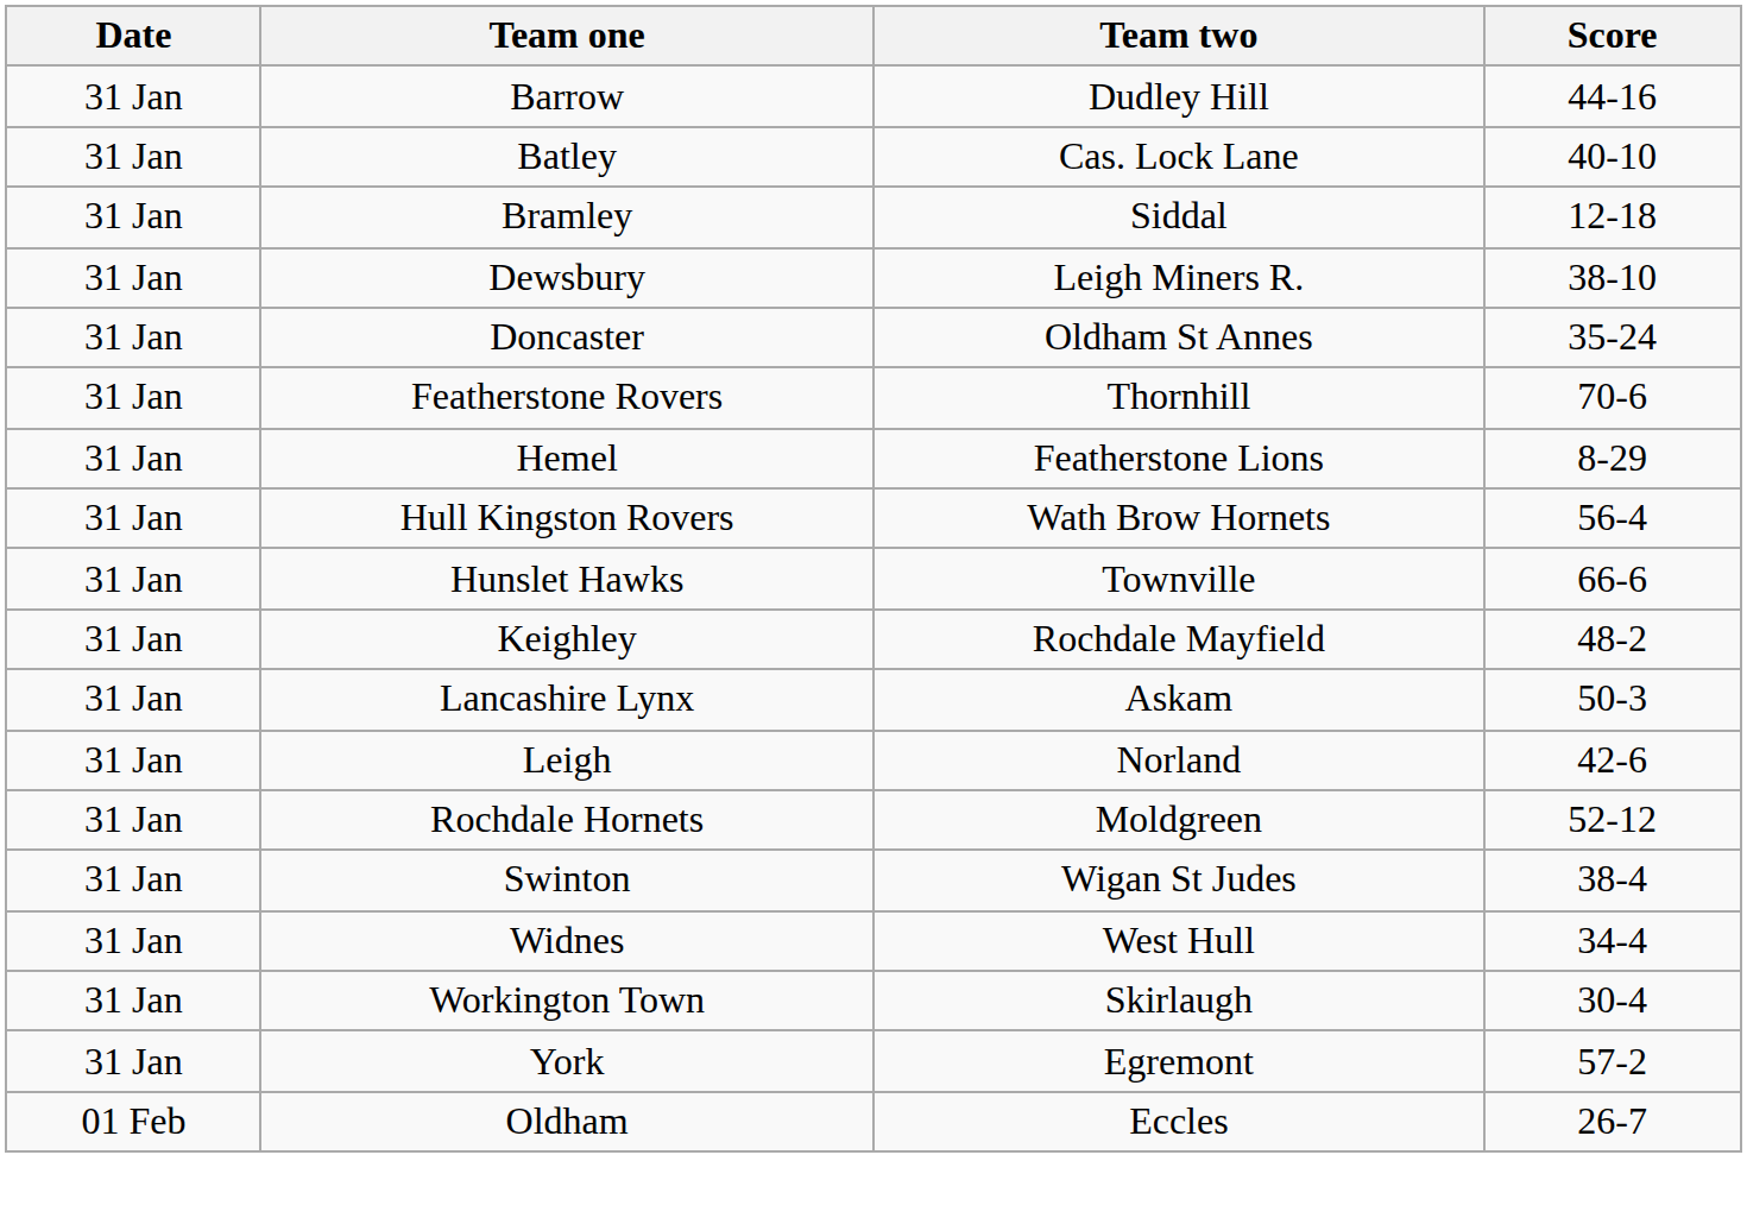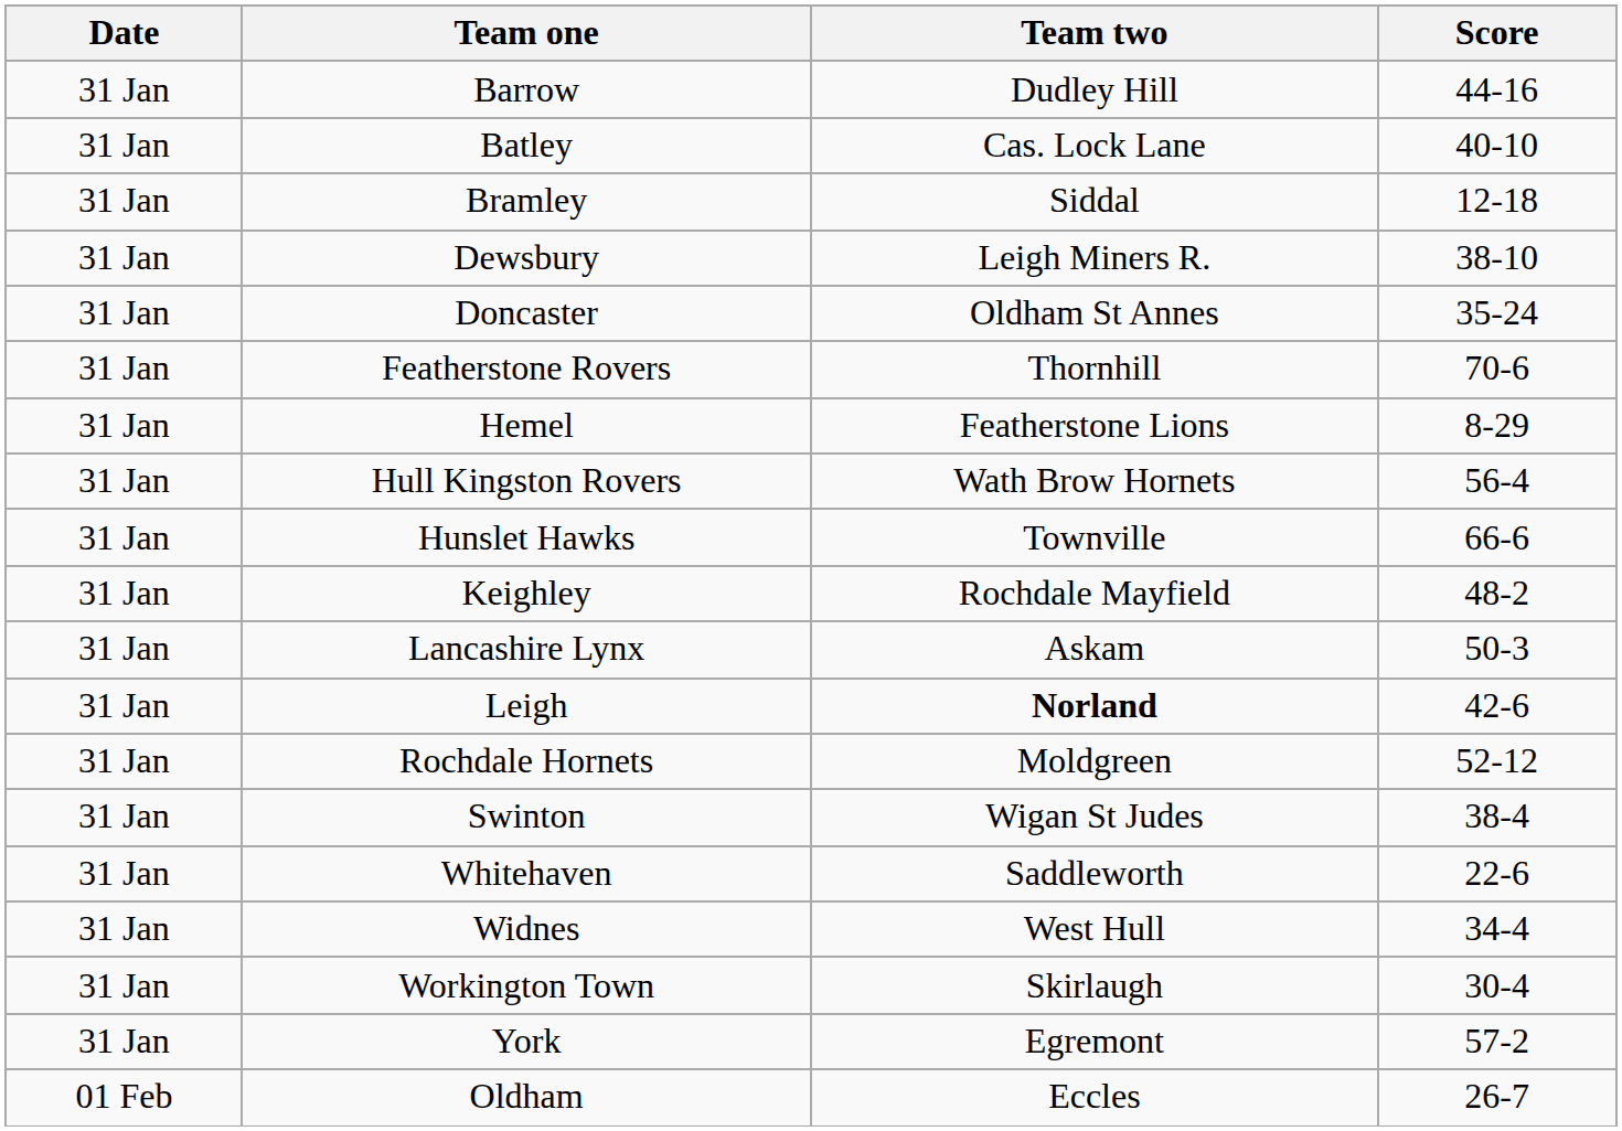 <table class="wikitable" style="text-align: center">
 <tr>
 <th width=100>Date</th>
 <th width=250>Team one</th>
 <th width=250>Team two</th>
 <th width=100>Score</th>
 </tr>
 <tr>
 <td>31 Jan</td>
 <td>Barrow</td>
 <td>Dudley Hill</td>
 <td>44-16</td>
 </tr>
 <tr>
 <td>31 Jan</td>
 <td>Batley</td>
 <td>Cas. Lock Lane</td>
 <td>40-10</td>
 </tr>
 <tr>
 <td>31 Jan</td>
 <td>Bramley</td>
 <td>Siddal</td>
 <td>12-18</td>
 </tr>
 <tr>
 <td>31 Jan</td>
 <td>Dewsbury</td>
 <td>Leigh Miners R.</td>
 <td>38-10</td>
 </tr>
 <tr>
 <td>31 Jan</td>
 <td>Doncaster</td>
 <td>Oldham St Annes</td>
 <td>35-24</td>
 </tr>
 <tr>
 <td>31 Jan</td>
 <td>Featherstone Rovers</td>
 <td>Thornhill</td>
 <td>70-6</td>
 </tr>
 <tr>
 <td>31 Jan</td>
 <td>Hemel</td>
 <td>Featherstone Lions</td>
 <td>8-29</td>
 </tr>
 <tr>
 <td>31 Jan</td>
 <td>Hull Kingston Rovers</td>
 <td>Wath Brow Hornets</td>
 <td>56-4</td>
 </tr>
 <tr>
 <td>31 Jan</td>
 <td>Hunslet Hawks</td>
 <td>Townville</td>
 <td>66-6</td>
 </tr>
 <tr>
 <td>31 Jan</td>
 <td>Keighley</td>
 <td>Rochdale Mayfield</td>
 <td>48-2</td>
 </tr>
 <tr>
 <td>31 Jan</td>
 <td>Lancashire Lynx</td>
 <td>Askam</td>
 <td>50-3</td>
 </tr>
 <tr>
 <td>31 Jan</td>
 <td>Leigh</td>
-<td>Norland</td>
+<td><strong>Norland</strong></td>
 <td>42-6</td>
 </tr>
 <tr>
 <td>31 Jan</td>
 <td>Rochdale Hornets</td>
 <td>Moldgreen</td>
 <td>52-12</td>
 </tr>
 <tr>
 <td>31 Jan</td>
 <td>Swinton</td>
 <td>Wigan St Judes</td>
 <td>38-4</td>
+</tr>
+<tr>
+<td>31 Jan</td>
+<td>Whitehaven</td>
+<td>Saddleworth</td>
+<td>22-6</td>
 </tr>
 <tr>
 <td>31 Jan</td>
 <td>Widnes</td>
 <td>West Hull</td>
 <td>34-4</td>
 </tr>
 <tr>
 <td>31 Jan</td>
 <td>Workington Town</td>
 <td>Skirlaugh</td>
 <td>30-4</td>
 </tr>
 <tr>
 <td>31 Jan</td>
 <td>York</td>
 <td>Egremont</td>
 <td>57-2</td>
 </tr>
 <tr>
 <td>01 Feb</td>
 <td>Oldham</td>
 <td>Eccles</td>
 <td>26-7</td>
 </tr>
 </table>
